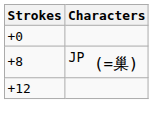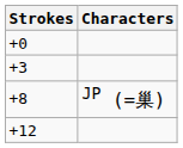 <table class="wikitable">
 <tr>
 <th>Strokes</th>
 <th>Characters</th>
 </tr>
 <tr --->
 <td>+0</td>
 <td style="font-size: large;">  </td>
 </tr>
 <tr --->
+<td>+3</td>
+<td style="font-size: large;">   </td>
+</tr>
+<tr --->
 <td>+8</td>
 <td style="font-size: large;"> <sup>JP</sup> (=巢)</td>
 </tr>
 <tr --->
 <td>+12</td>
 <td style="font-size: large;"></td>
 </tr>
 </table>
